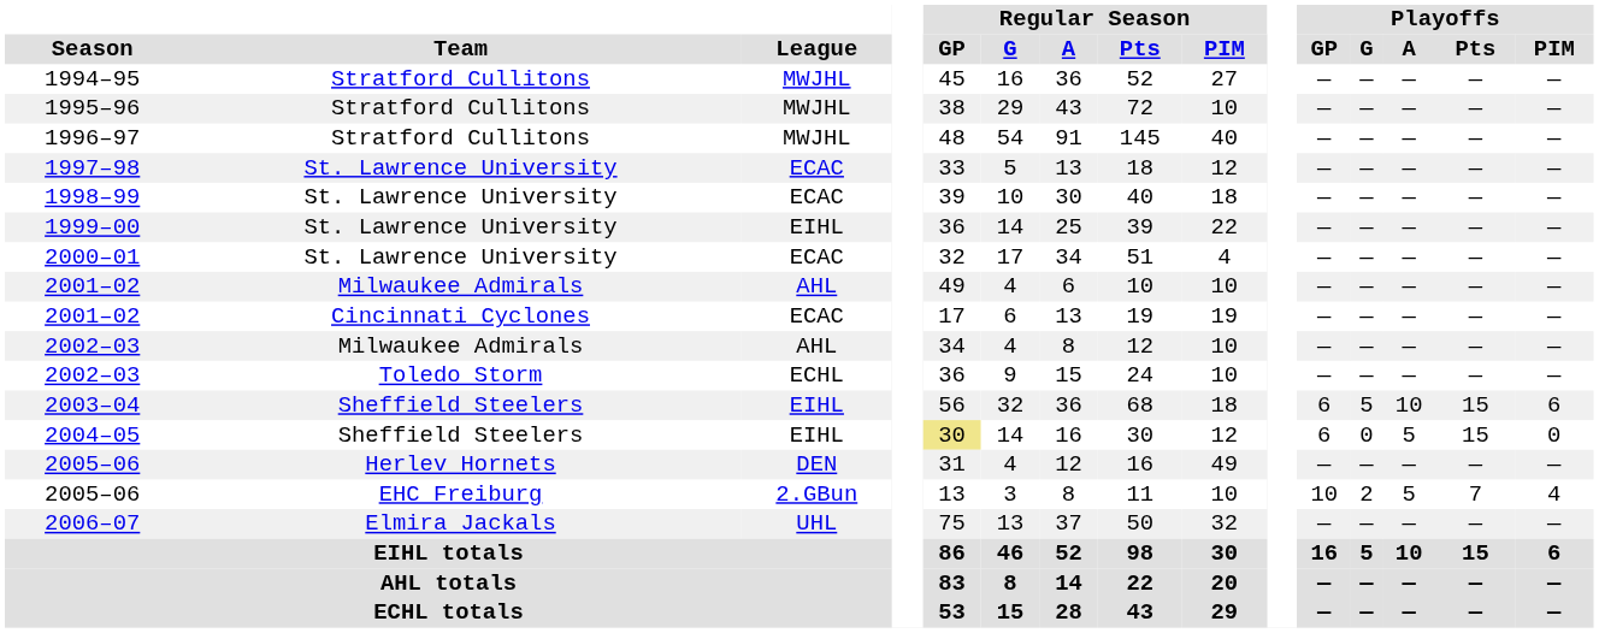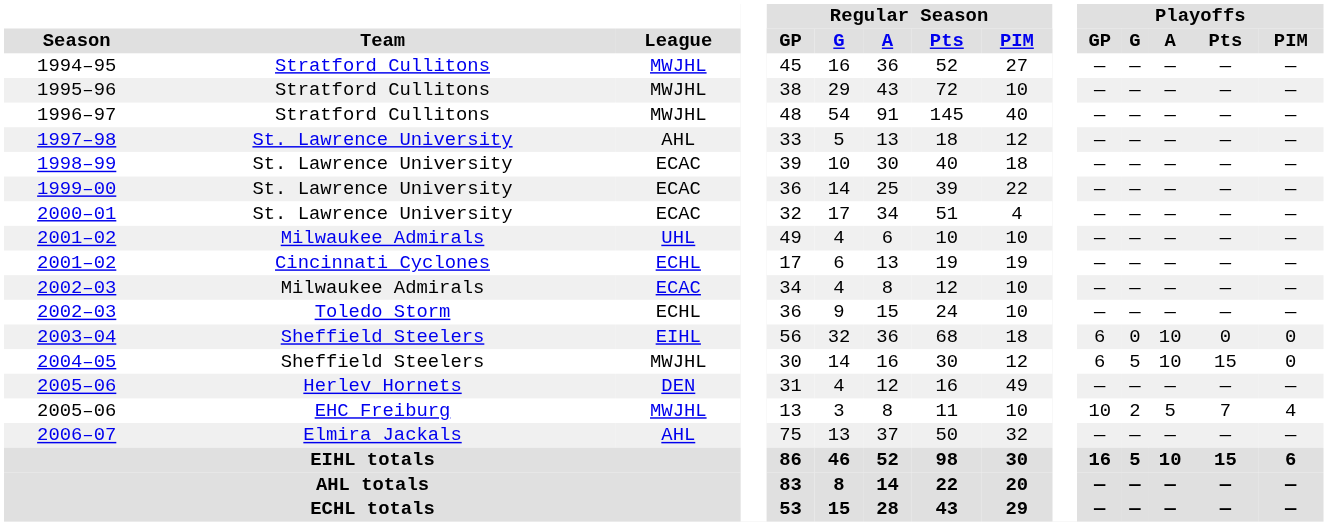 <table border="0" cellpadding="1" cellspacing="0" style="text-align:center; width:70em">
 <tr bgcolor="#e0e0e0">
 <th colspan="3"  bgcolor="#ffffff"> </th>
 <th rowspan="99" bgcolor="#ffffff"> </th>
 <th colspan="5">Regular Season</th>
 <th rowspan="99" bgcolor="#ffffff"> </th>
 <th colspan="5">Playoffs</th>
 </tr>
 <tr bgcolor="#e0e0e0">
 <th>Season</th>
 <th>Team</th>
 <th>League</th>
 <th>GP</th>
 <th><a href='#'>G</a></th>
 <th><a href='#'>A</a></th>
 <th><a href='#'>Pts</a></th>
 <th><a href='#'>PIM</a></th>
 <th>GP</th>
 <th>G</th>
 <th>A</th>
 <th>Pts</th>
 <th>PIM</th>
 </tr>
 <tr>
 <td>1994–95</td>
 <td><a href='#'>Stratford Cullitons</a></td>
 <td><a href='#'>MWJHL</a></td>
 <td>45</td>
 <td>16</td>
 <td>36</td>
 <td>52</td>
 <td>27</td>
 <td>—</td>
 <td>—</td>
 <td>—</td>
 <td>—</td>
 <td>—</td>
 </tr>
 <tr bgcolor="f0f0f0">
 <td>1995–96</td>
 <td>Stratford Cullitons</td>
 <td>MWJHL</td>
 <td>38</td>
 <td>29</td>
 <td>43</td>
 <td>72</td>
 <td>10</td>
 <td>—</td>
 <td>—</td>
 <td>—</td>
 <td>—</td>
 <td>—</td>
 </tr>
 <tr>
 <td>1996–97</td>
 <td>Stratford Cullitons</td>
 <td>MWJHL</td>
 <td>48</td>
 <td>54</td>
 <td>91</td>
 <td>145</td>
 <td>40</td>
 <td>—</td>
 <td>—</td>
 <td>—</td>
 <td>—</td>
 <td>—</td>
 </tr>
 <tr bgcolor="f0f0f0">
 <td><a href='#'>1997–98</a></td>
 <td><a href='#'>St. Lawrence University</a></td>
-<td><a href='#'>ECAC</a></td>
+<td>AHL</td>
 <td>33</td>
 <td>5</td>
 <td>13</td>
 <td>18</td>
 <td>12</td>
 <td>—</td>
 <td>—</td>
 <td>—</td>
 <td>—</td>
 <td>—</td>
 </tr>
 <tr>
 <td><a href='#'>1998–99</a></td>
 <td>St. Lawrence University</td>
 <td>ECAC</td>
 <td>39</td>
 <td>10</td>
 <td>30</td>
 <td>40</td>
 <td>18</td>
 <td>—</td>
 <td>—</td>
 <td>—</td>
 <td>—</td>
 <td>—</td>
 </tr>
 <tr bgcolor="f0f0f0">
 <td><a href='#'>1999–00</a></td>
 <td>St. Lawrence University</td>
-<td>EIHL</td>
+<td>ECAC</td>
 <td>36</td>
 <td>14</td>
 <td>25</td>
 <td>39</td>
 <td>22</td>
 <td>—</td>
 <td>—</td>
 <td>—</td>
 <td>—</td>
 <td>—</td>
 </tr>
 <tr>
 <td><a href='#'>2000–01</a></td>
 <td>St. Lawrence University</td>
 <td>ECAC</td>
 <td>32</td>
 <td>17</td>
 <td>34</td>
 <td>51</td>
 <td>4</td>
 <td>—</td>
 <td>—</td>
 <td>—</td>
 <td>—</td>
 <td>—</td>
 </tr>
 <tr bgcolor="f0f0f0">
 <td><a href='#'>2001–02</a></td>
 <td><a href='#'>Milwaukee Admirals</a></td>
-<td><a href='#'>AHL</a></td>
+<td><a href='#'>UHL</a></td>
 <td>49</td>
 <td>4</td>
 <td>6</td>
 <td>10</td>
 <td>10</td>
 <td>—</td>
 <td>—</td>
 <td>—</td>
 <td>—</td>
 <td>—</td>
 </tr>
 <tr>
 <td><a href='#'>2001–02</a></td>
 <td><a href='#'>Cincinnati Cyclones</a></td>
-<td>ECAC</td>
+<td><a href='#'>ECHL</a></td>
 <td>17</td>
 <td>6</td>
 <td>13</td>
 <td>19</td>
 <td>19</td>
 <td>—</td>
 <td>—</td>
 <td>—</td>
 <td>—</td>
 <td>—</td>
 </tr>
 <tr bgcolor="f0f0f0">
 <td><a href='#'>2002–03</a></td>
 <td>Milwaukee Admirals</td>
-<td>AHL</td>
+<td><a href='#'>ECAC</a></td>
 <td>34</td>
 <td>4</td>
 <td>8</td>
 <td>12</td>
 <td>10</td>
 <td>—</td>
 <td>—</td>
 <td>—</td>
 <td>—</td>
 <td>—</td>
 </tr>
 <tr>
 <td><a href='#'>2002–03</a></td>
 <td><a href='#'>Toledo Storm</a></td>
 <td>ECHL</td>
 <td>36</td>
 <td>9</td>
 <td>15</td>
 <td>24</td>
 <td>10</td>
 <td>—</td>
 <td>—</td>
 <td>—</td>
 <td>—</td>
 <td>—</td>
 </tr>
 <tr bgcolor="f0f0f0">
 <td><a href='#'>2003–04</a></td>
 <td><a href='#'>Sheffield Steelers</a></td>
 <td><a href='#'>EIHL</a></td>
 <td>56</td>
 <td>32</td>
 <td>36</td>
 <td>68</td>
 <td>18</td>
 <td>6</td>
-<td>5</td>
+<td>0</td>
 <td>10</td>
-<td>15</td>
-<td>6</td>
+<td>0</td>
+<td>0</td>
 </tr>
 <tr>
 <td><a href='#'>2004–05</a></td>
 <td>Sheffield Steelers</td>
-<td>EIHL</td>
-<td style="background: khaki;">30</td>
+<td>MWJHL</td>
+<td>30</td>
 <td>14</td>
 <td>16</td>
 <td>30</td>
 <td>12</td>
 <td>6</td>
-<td>0</td>
 <td>5</td>
+<td>10</td>
 <td>15</td>
 <td>0</td>
 </tr>
 <tr bgcolor="f0f0f0">
 <td><a href='#'>2005–06</a></td>
 <td><a href='#'>Herlev Hornets</a></td>
 <td><a href='#'>DEN</a></td>
 <td>31</td>
 <td>4</td>
 <td>12</td>
 <td>16</td>
 <td>49</td>
 <td>—</td>
 <td>—</td>
 <td>—</td>
 <td>—</td>
 <td>—</td>
 </tr>
 <tr>
 <td>2005–06</td>
 <td><a href='#'>EHC Freiburg</a></td>
-<td><a href='#'>2.GBun</a></td>
+<td><a href='#'>MWJHL</a></td>
 <td>13</td>
 <td>3</td>
 <td>8</td>
 <td>11</td>
 <td>10</td>
 <td>10</td>
 <td>2</td>
 <td>5</td>
 <td>7</td>
 <td>4</td>
 </tr>
 <tr bgcolor="f0f0f0">
 <td><a href='#'>2006–07</a></td>
 <td><a href='#'>Elmira Jackals</a></td>
-<td><a href='#'>UHL</a></td>
+<td><a href='#'>AHL</a></td>
 <td>75</td>
 <td>13</td>
 <td>37</td>
 <td>50</td>
 <td>32</td>
 <td>—</td>
 <td>—</td>
 <td>—</td>
 <td>—</td>
 <td>—</td>
 </tr>
 <tr>
 </tr>
 <tr bgcolor="#e0e0e0">
 <th colspan="3">EIHL totals</th>
 <th>86</th>
 <th>46</th>
 <th>52</th>
 <th>98</th>
 <th>30</th>
 <th>16</th>
 <th>5</th>
 <th>10</th>
 <th>15</th>
 <th>6</th>
 </tr>
 <tr bgcolor="#e0e0e0">
 <th colspan="3">AHL totals</th>
 <th>83</th>
 <th>8</th>
 <th>14</th>
 <th>22</th>
 <th>20</th>
 <th>—</th>
 <th>—</th>
 <th>—</th>
 <th>—</th>
 <th>—</th>
 </tr>
 <tr bgcolor="#e0e0e0">
 <th colspan="3">ECHL totals</th>
 <th>53</th>
 <th>15</th>
 <th>28</th>
 <th>43</th>
 <th>29</th>
 <th>—</th>
 <th>—</th>
 <th>—</th>
 <th>—</th>
 <th>—</th>
 </tr>
 </table>
